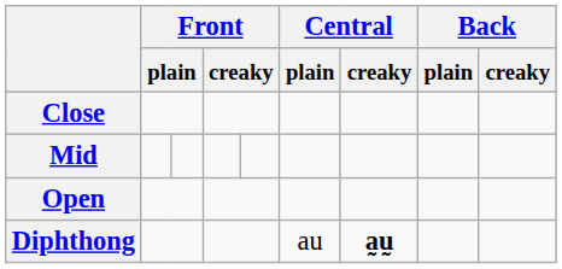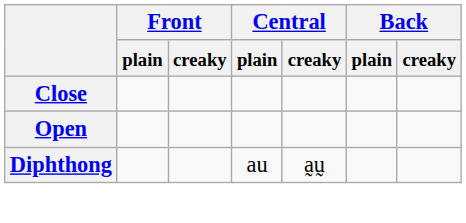 <table class="wikitable" style="text-align:center">
 <tr>
 <th rowspan="2"></th>
 <th colspan="4"><a href='#'>Front</a></th>
 <th colspan="2"><a href='#'>Central</a></th>
 <th colspan="2"><a href='#'>Back</a></th>
 </tr>
 <tr>
 <th colspan="2"><small>plain</small></th>
 <th colspan="2"><small>creaky</small></th>
 <th><small>plain</small></th>
 <th><small>creaky</small></th>
 <th><small>plain</small></th>
 <th><small>creaky</small></th>
 </tr>
 <tr align="center">
 <th><a href='#'>Close</a></th>
 <td colspan="2"></td>
 <td colspan="2"></td>
 <td></td>
 <td></td>
 <td></td>
 <td></td>
 </tr>
-<tr>
-<th><a href='#'>Mid</a></th>
-<td></td>
-<td></td>
-<td></td>
-<td></td>
-<td></td>
-<td></td>
-<td></td>
-<td></td>
-</tr>
 <tr align="center">
 <th><a href='#'>Open</a></th>
 <td colspan="2"></td>
 <td colspan="2"></td>
 <td></td>
 <td></td>
 <td></td>
 <td></td>
 </tr>
 <tr>
 <th><a href='#'>Diphthong</a></th>
 <td colspan="2"></td>
 <td colspan="2"></td>
 <td>au</td>
-<td><strong>a̰ṵ</strong></td>
+<td>a̰ṵ</td>
 <td></td>
 <td></td>
 </tr>
 </table>
